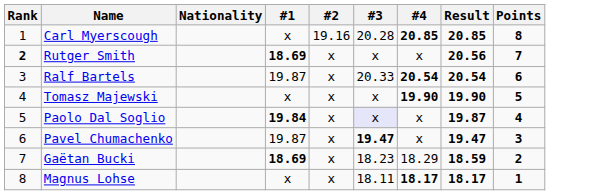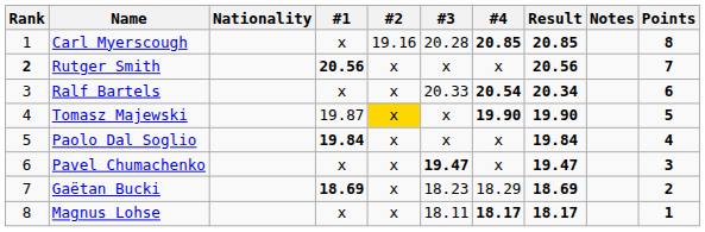 <table class="wikitable sortable" style="text-align:center">
 <tr>
 <th>Rank</th>
 <th>Name</th>
 <th>Nationality</th>
 <th>#1</th>
 <th>#2</th>
 <th>#3</th>
 <th>#4</th>
 <th>Result</th>
+<th>Notes</th>
 <th>Points</th>
 </tr>
 <tr>
 <td>1</td>
 <td align=left><a href='#'>Carl Myerscough</a></td>
 <td align=left></td>
 <td>x</td>
 <td>19.16</td>
 <td>20.28</td>
 <td><strong>20.85</strong></td>
 <td><strong>20.85</strong></td>
+<td></td>
 <td><strong>8</strong></td>
 </tr>
 <tr>
 <td><strong>2</strong></td>
 <td align=left><a href='#'>Rutger Smith</a></td>
 <td align=left></td>
-<td><strong>18.69</strong></td>
+<td><strong>20.56</strong></td>
 <td>x</td>
 <td>x</td>
 <td>x</td>
 <td><strong>20.56</strong></td>
+<td></td>
 <td><strong>7</strong></td>
 </tr>
 <tr>
 <td>3</td>
 <td align=left><a href='#'>Ralf Bartels</a></td>
 <td align=left></td>
-<td>19.87</td>
+<td>x</td>
 <td>x</td>
 <td>20.33</td>
 <td><strong>20.54</strong></td>
-<td><strong>20.54</strong></td>
+<td><strong>20.34</strong></td>
+<td></td>
 <td><strong>6</strong></td>
 </tr>
 <tr>
 <td>4</td>
 <td align=left><a href='#'>Tomasz Majewski</a></td>
 <td align=left></td>
-<td>x</td>
-<td>x</td>
+<td>19.87</td>
+<td style="background: gold;">x</td>
 <td>x</td>
 <td><strong>19.90</strong></td>
 <td><strong>19.90</strong></td>
+<td></td>
 <td><strong>5</strong></td>
 </tr>
 <tr>
 <td>5</td>
 <td align=left><a href='#'>Paolo Dal Soglio</a></td>
 <td align=left></td>
 <td><strong>19.84</strong></td>
 <td>x</td>
-<td style="background: lavender;">x</td>
 <td>x</td>
-<td><strong>19.87</strong></td>
+<td>x</td>
+<td><strong>19.84</strong></td>
+<td></td>
 <td><strong>4</strong></td>
 </tr>
 <tr>
 <td>6</td>
 <td align=left><a href='#'>Pavel Chumachenko</a></td>
 <td align=left></td>
-<td>19.87</td>
+<td>x</td>
 <td>x</td>
 <td><strong>19.47</strong></td>
 <td>x</td>
 <td><strong>19.47</strong></td>
+<td></td>
 <td><strong>3</strong></td>
 </tr>
 <tr>
 <td>7</td>
 <td align=left><a href='#'>Gaëtan Bucki</a></td>
 <td align=left></td>
 <td><strong>18.69</strong></td>
 <td>x</td>
 <td>18.23</td>
 <td>18.29</td>
-<td><strong>18.59</strong></td>
+<td><strong>18.69</strong></td>
+<td></td>
 <td><strong>2</strong></td>
 </tr>
 <tr>
 <td>8</td>
 <td align=left><a href='#'>Magnus Lohse</a></td>
 <td align=left></td>
 <td>x</td>
 <td>x</td>
 <td>18.11</td>
 <td><strong>18.17</strong></td>
 <td><strong>18.17</strong></td>
+<td></td>
 <td><strong>1</strong></td>
 </tr>
 </table>
